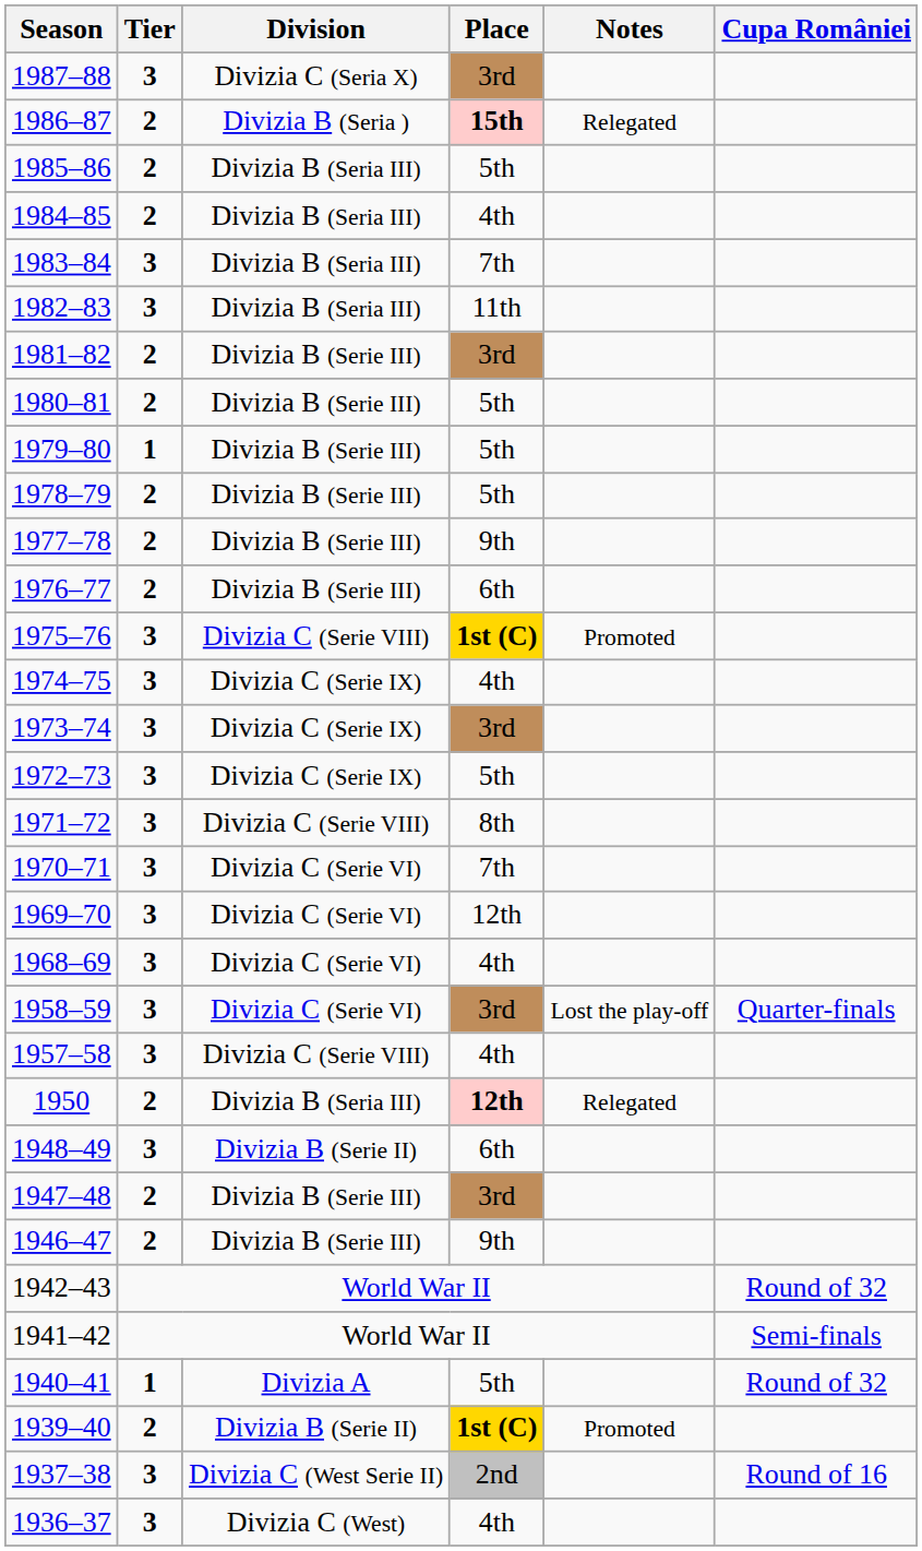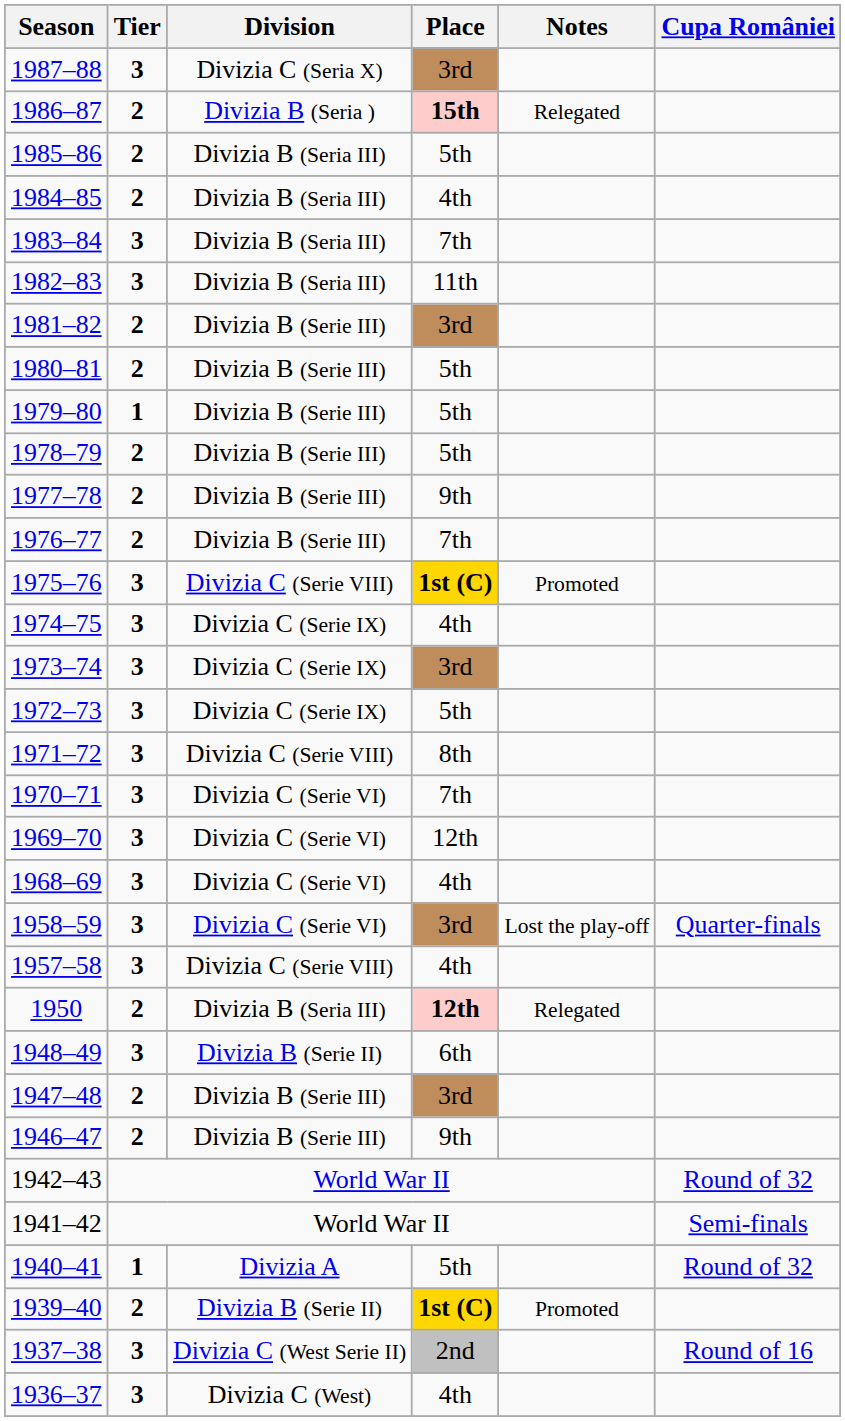 <table class="wikitable" style="text-align:center; font-size:90%">
 <tr>
 <th>Season</th>
 <th>Tier</th>
 <th>Division</th>
 <th>Place</th>
 <th>Notes</th>
 <th><a href='#'>Cupa României</a></th>
 </tr>
 <tr>
 <td><a href='#'>1987–88</a></td>
 <td><strong>3</strong></td>
 <td>Divizia C <small>(Seria X)</small></td>
 <td align=center bgcolor=#BF8D5B>3rd</td>
 <td></td>
 <td></td>
 </tr>
 <tr>
 <td><a href='#'>1986–87</a></td>
 <td><strong>2</strong></td>
 <td><a href='#'>Divizia B</a> <small>(Seria )</small></td>
 <td align=center bgcolor=#FFCCCC><strong>15th</strong></td>
 <td><small>Relegated</small></td>
 <td></td>
 </tr>
 <tr>
 <td><a href='#'>1985–86</a></td>
 <td><strong>2</strong></td>
 <td>Divizia B <small>(Seria III)</small></td>
 <td>5th</td>
 <td></td>
 <td></td>
 </tr>
 <tr>
 <td><a href='#'>1984–85</a></td>
 <td><strong>2</strong></td>
 <td>Divizia B <small>(Seria III)</small></td>
 <td>4th</td>
 <td></td>
 <td></td>
 </tr>
 <tr>
 <td><a href='#'>1983–84</a></td>
 <td><strong>3</strong></td>
 <td>Divizia B <small>(Seria III)</small></td>
 <td>7th</td>
 <td></td>
 <td></td>
 </tr>
 <tr>
 <td><a href='#'>1982–83</a></td>
 <td><strong>3</strong></td>
 <td>Divizia B <small>(Seria III)</small></td>
 <td>11th</td>
 <td></td>
 <td></td>
 </tr>
 <tr>
 <td><a href='#'>1981–82</a></td>
 <td><strong>2</strong></td>
 <td>Divizia B <small>(Serie III)</small></td>
 <td align=center bgcolor=#BF8D5B>3rd</td>
 <td></td>
 <td></td>
 </tr>
 <tr>
 <td><a href='#'>1980–81</a></td>
 <td><strong>2</strong></td>
 <td>Divizia B <small>(Serie III)</small></td>
 <td>5th</td>
 <td></td>
 <td></td>
 </tr>
 <tr>
 <td><a href='#'>1979–80</a></td>
 <td><strong>1</strong></td>
 <td>Divizia B <small>(Serie III)</small></td>
 <td>5th</td>
 <td></td>
 <td></td>
 </tr>
 <tr>
 <td><a href='#'>1978–79</a></td>
 <td><strong>2</strong></td>
 <td>Divizia B <small>(Serie III)</small></td>
 <td>5th</td>
 <td></td>
 <td></td>
 </tr>
 <tr>
 <td><a href='#'>1977–78</a></td>
 <td><strong>2</strong></td>
 <td>Divizia B <small>(Serie III)</small></td>
 <td>9th</td>
 <td></td>
 <td></td>
 </tr>
 <tr>
 <td><a href='#'>1976–77</a></td>
 <td><strong>2</strong></td>
 <td>Divizia B <small>(Serie III)</small></td>
-<td>6th</td>
+<td>7th</td>
 <td></td>
 <td></td>
 </tr>
 <tr>
 <td><a href='#'>1975–76</a></td>
 <td><strong>3</strong></td>
 <td><a href='#'>Divizia C</a> <small>(Serie VIII)</small></td>
 <td align=center bgcolor=gold><strong>1st (C)</strong></td>
 <td><small>Promoted</small></td>
 <td></td>
 </tr>
 <tr>
 <td><a href='#'>1974–75</a></td>
 <td><strong>3</strong></td>
 <td>Divizia C <small>(Serie IX)</small></td>
 <td>4th</td>
 <td></td>
 <td></td>
 </tr>
 <tr>
 <td><a href='#'>1973–74</a></td>
 <td><strong>3</strong></td>
 <td>Divizia C <small>(Serie IX)</small></td>
 <td align=center bgcolor=#BF8D5B>3rd</td>
 <td></td>
 <td></td>
 </tr>
 <tr>
 <td><a href='#'>1972–73</a></td>
 <td><strong>3</strong></td>
 <td>Divizia C <small>(Serie IX)</small></td>
 <td>5th</td>
 <td></td>
 <td></td>
 </tr>
 <tr>
 <td><a href='#'>1971–72</a></td>
 <td><strong>3</strong></td>
 <td>Divizia C <small>(Serie VIII)</small></td>
 <td>8th</td>
 <td></td>
 <td></td>
 </tr>
 <tr>
 <td><a href='#'>1970–71</a></td>
 <td><strong>3</strong></td>
 <td>Divizia C <small>(Serie VI)</small></td>
 <td>7th</td>
 <td></td>
 <td></td>
 </tr>
 <tr>
 <td><a href='#'>1969–70</a></td>
 <td><strong>3</strong></td>
 <td>Divizia C <small>(Serie VI)</small></td>
 <td>12th</td>
 <td></td>
 <td></td>
 </tr>
 <tr>
 <td><a href='#'>1968–69</a></td>
 <td><strong>3</strong></td>
 <td>Divizia C <small>(Serie VI)</small></td>
 <td>4th</td>
 <td></td>
 </tr>
 <tr>
 <td><a href='#'>1958–59</a></td>
 <td><strong>3</strong></td>
 <td><a href='#'>Divizia C</a> <small>(Serie VI)</small></td>
 <td align=center bgcolor=#BF8D5B>3rd</td>
 <td><small>Lost the play-off</small></td>
 <td><a href='#'>Quarter-finals</a></td>
 </tr>
 <tr>
 <td><a href='#'>1957–58</a></td>
 <td><strong>3</strong></td>
 <td>Divizia C <small>(Serie VIII)</small></td>
 <td>4th</td>
 <td></td>
 <td></td>
 </tr>
 <tr>
 <td><a href='#'>1950</a></td>
 <td><strong>2</strong></td>
 <td>Divizia B <small>(Seria III)</small></td>
 <td align=center bgcolor=#FFCCCC><strong>12th</strong></td>
 <td><small>Relegated</small></td>
 <td></td>
 </tr>
 <tr>
 <td><a href='#'>1948–49</a></td>
 <td><strong>3</strong></td>
 <td><a href='#'>Divizia B</a> <small>(Serie II)</small></td>
 <td>6th</td>
 <td></td>
 <td></td>
 </tr>
 <tr>
 <td><a href='#'>1947–48</a></td>
 <td><strong>2</strong></td>
 <td>Divizia B <small>(Serie III)</small></td>
 <td align=center bgcolor=#BF8D5B>3rd</td>
 <td></td>
 <td></td>
 </tr>
 <tr>
 <td><a href='#'>1946–47</a></td>
 <td><strong>2</strong></td>
 <td>Divizia B <small>(Serie III)</small></td>
 <td>9th</td>
 <td></td>
 <td></td>
 </tr>
 <tr>
 <td>1942–43</td>
 <td align=center colspan=4><a href='#'>World War II</a></td>
 <td><a href='#'>Round of 32</a></td>
 </tr>
 <tr>
 <td>1941–42</td>
 <td align=center colspan=4>World War II</td>
 <td><a href='#'>Semi-finals</a></td>
 </tr>
 <tr>
 <td><a href='#'>1940–41</a></td>
 <td><strong>1</strong></td>
 <td><a href='#'>Divizia A</a></td>
 <td>5th</td>
 <td></td>
 <td><a href='#'>Round of 32</a></td>
 </tr>
 <tr>
 <td><a href='#'>1939–40</a></td>
 <td><strong>2</strong></td>
 <td><a href='#'>Divizia B</a> <small>(Serie II)</small></td>
 <td align=center bgcolor=gold><strong>1st (C)</strong></td>
 <td><small>Promoted</small></td>
 <td></td>
 </tr>
 <tr>
 <td><a href='#'>1937–38</a></td>
 <td><strong>3</strong></td>
 <td><a href='#'>Divizia C</a> <small>(West Serie II)</small></td>
 <td align=center bgcolor=silver>2nd</td>
 <td></td>
 <td><a href='#'>Round of 16</a></td>
 </tr>
 <tr>
 <td><a href='#'>1936–37</a></td>
 <td><strong>3</strong></td>
 <td>Divizia C <small>(West)</small></td>
 <td>4th</td>
 <td></td>
 <td></td>
 </tr>
 </table>
